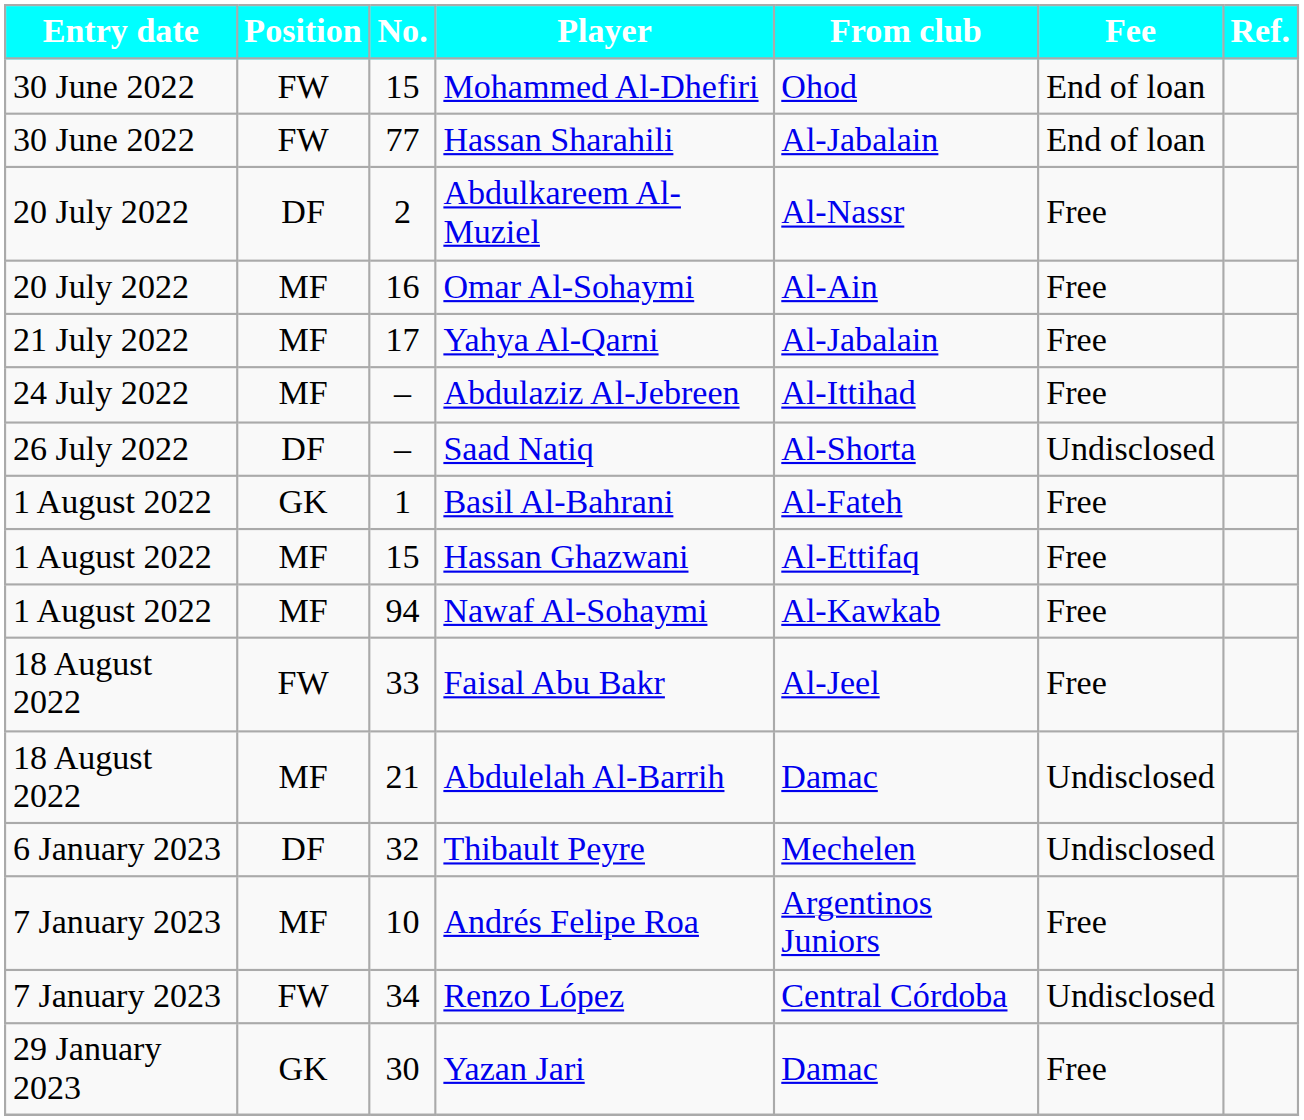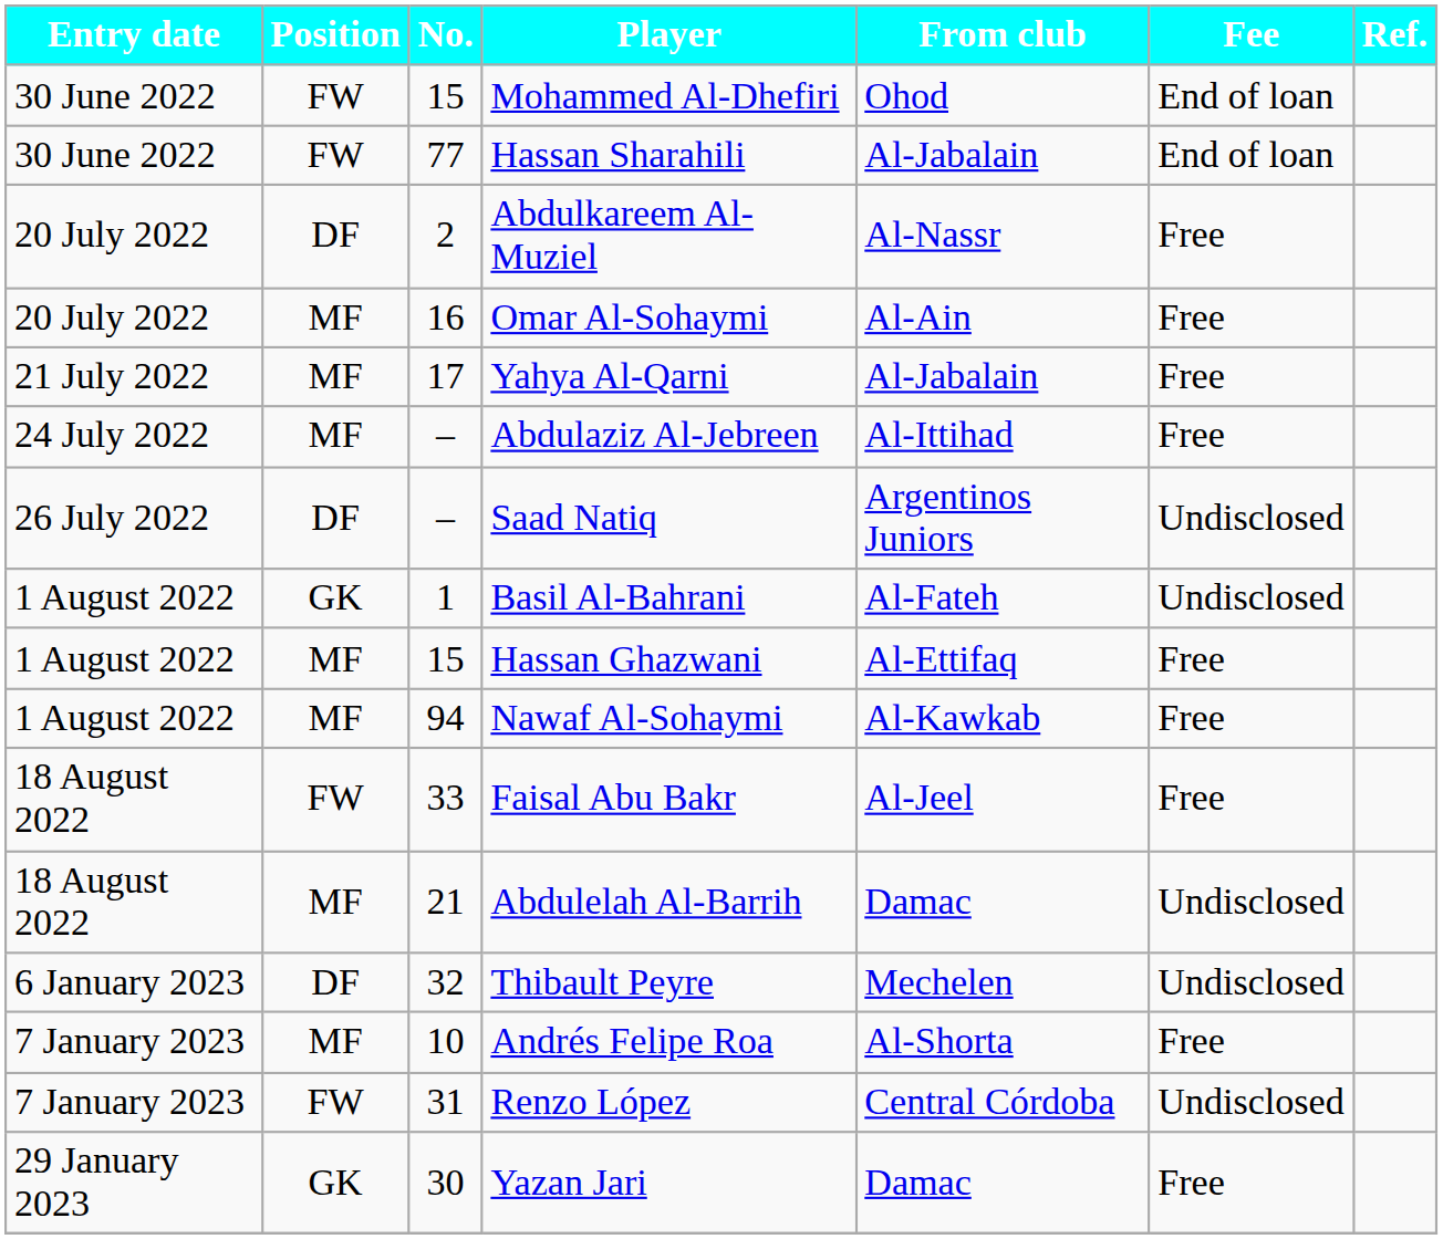 <table class="wikitable sortable">
 <tr>
 <th style="background:cyan; color:white;"><strong>Entry date</strong></th>
 <th style="background:cyan; color:white;"><strong>Position</strong></th>
 <th style="background:cyan; color:white;"><strong>No.</strong></th>
 <th style="background:cyan; color:white;"><strong>Player</strong></th>
 <th style="background:cyan; color:white;"><strong>From club</strong></th>
 <th style="background:cyan; color:white;"><strong>Fee</strong></th>
 <th style="background:cyan; color:white;"><strong>Ref.</strong></th>
 </tr>
 <tr>
 <td>30 June 2022</td>
 <td style="text-align:center;">FW</td>
 <td style="text-align:center;">15</td>
 <td style="text-align:left;"> <a href='#'>Mohammed Al-Dhefiri</a></td>
 <td style="text-align:left;"> <a href='#'>Ohod</a></td>
 <td>End of loan</td>
 <td></td>
 </tr>
 <tr>
 <td>30 June 2022</td>
 <td style="text-align:center;">FW</td>
 <td style="text-align:center;">77</td>
 <td style="text-align:left;"> <a href='#'>Hassan Sharahili</a></td>
 <td style="text-align:left;"> <a href='#'>Al-Jabalain</a></td>
 <td>End of loan</td>
 <td></td>
 </tr>
 <tr>
 <td>20 July 2022</td>
 <td style="text-align:center;">DF</td>
 <td style="text-align:center;">2</td>
 <td style="text-align:left;"> <a href='#'>Abdulkareem Al-Muziel</a></td>
 <td style="text-align:left;"> <a href='#'>Al-Nassr</a></td>
 <td>Free</td>
 <td></td>
 </tr>
 <tr>
 <td>20 July 2022</td>
 <td style="text-align:center;">MF</td>
 <td style="text-align:center;">16</td>
 <td style="text-align:left;"> <a href='#'>Omar Al-Sohaymi</a></td>
 <td style="text-align:left;"> <a href='#'>Al-Ain</a></td>
 <td>Free</td>
 <td></td>
 </tr>
 <tr>
 <td>21 July 2022</td>
 <td style="text-align:center;">MF</td>
 <td style="text-align:center;">17</td>
 <td style="text-align:left;"> <a href='#'>Yahya Al-Qarni</a></td>
 <td style="text-align:left;"> <a href='#'>Al-Jabalain</a></td>
 <td>Free</td>
 <td></td>
 </tr>
 <tr>
 <td>24 July 2022</td>
 <td style="text-align:center;">MF</td>
 <td style="text-align:center;">–</td>
 <td style="text-align:left;"> <a href='#'>Abdulaziz Al-Jebreen</a></td>
 <td style="text-align:left;"> <a href='#'>Al-Ittihad</a></td>
 <td>Free</td>
 <td></td>
 </tr>
 <tr>
 <td>26 July 2022</td>
 <td style="text-align:center;">DF</td>
 <td style="text-align:center;">–</td>
 <td style="text-align:left;"> <a href='#'>Saad Natiq</a></td>
-<td style="text-align:left;"> <a href='#'>Al-Shorta</a></td>
+<td style="text-align:left;"> <a href='#'>Argentinos Juniors</a></td>
 <td>Undisclosed</td>
 <td></td>
 </tr>
 <tr>
 <td>1 August 2022</td>
 <td style="text-align:center;">GK</td>
 <td style="text-align:center;">1</td>
 <td style="text-align:left;"> <a href='#'>Basil Al-Bahrani</a></td>
 <td style="text-align:left;"> <a href='#'>Al-Fateh</a></td>
-<td>Free</td>
+<td>Undisclosed</td>
 <td></td>
 </tr>
 <tr>
 <td>1 August 2022</td>
 <td style="text-align:center;">MF</td>
 <td style="text-align:center;">15</td>
 <td style="text-align:left;"> <a href='#'>Hassan Ghazwani</a></td>
 <td style="text-align:left;"> <a href='#'>Al-Ettifaq</a></td>
 <td>Free</td>
 <td></td>
 </tr>
 <tr>
 <td>1 August 2022</td>
 <td style="text-align:center;">MF</td>
 <td style="text-align:center;">94</td>
 <td style="text-align:left;"> <a href='#'>Nawaf Al-Sohaymi</a></td>
 <td style="text-align:left;"> <a href='#'>Al-Kawkab</a></td>
 <td>Free</td>
 <td></td>
 </tr>
 <tr>
 <td>18 August 2022</td>
 <td style="text-align:center;">FW</td>
 <td style="text-align:center;">33</td>
 <td style="text-align:left;"> <a href='#'>Faisal Abu Bakr</a></td>
 <td style="text-align:left;"> <a href='#'>Al-Jeel</a></td>
 <td>Free</td>
 <td></td>
 </tr>
 <tr>
 <td>18 August 2022</td>
 <td style="text-align:center;">MF</td>
 <td style="text-align:center;">21</td>
 <td style="text-align:left;"> <a href='#'>Abdulelah Al-Barrih</a></td>
 <td style="text-align:left;"> <a href='#'>Damac</a></td>
 <td>Undisclosed</td>
 <td></td>
 </tr>
 <tr>
 <td>6 January 2023</td>
 <td style="text-align:center;">DF</td>
 <td style="text-align:center;">32</td>
 <td style="text-align:left;"> <a href='#'>Thibault Peyre</a></td>
 <td style="text-align:left;"> <a href='#'>Mechelen</a></td>
 <td>Undisclosed</td>
 <td></td>
 </tr>
 <tr>
 <td>7 January 2023</td>
 <td style="text-align:center;">MF</td>
 <td style="text-align:center;">10</td>
 <td style="text-align:left;"> <a href='#'>Andrés Felipe Roa</a></td>
-<td style="text-align:left;"> <a href='#'>Argentinos Juniors</a></td>
+<td style="text-align:left;"> <a href='#'>Al-Shorta</a></td>
 <td>Free</td>
 <td></td>
 </tr>
 <tr>
 <td>7 January 2023</td>
 <td style="text-align:center;">FW</td>
-<td style="text-align:center;">34</td>
+<td style="text-align:center;">31</td>
 <td style="text-align:left;"> <a href='#'>Renzo López</a></td>
 <td style="text-align:left;"> <a href='#'>Central Córdoba</a></td>
 <td>Undisclosed</td>
 <td></td>
 </tr>
 <tr>
 <td>29 January 2023</td>
 <td style="text-align:center;">GK</td>
 <td style="text-align:center;">30</td>
 <td style="text-align:left;"> <a href='#'>Yazan Jari</a></td>
 <td style="text-align:left;"> <a href='#'>Damac</a></td>
 <td>Free</td>
 <td></td>
 </tr>
 <tr>
 </tr>
 </table>
